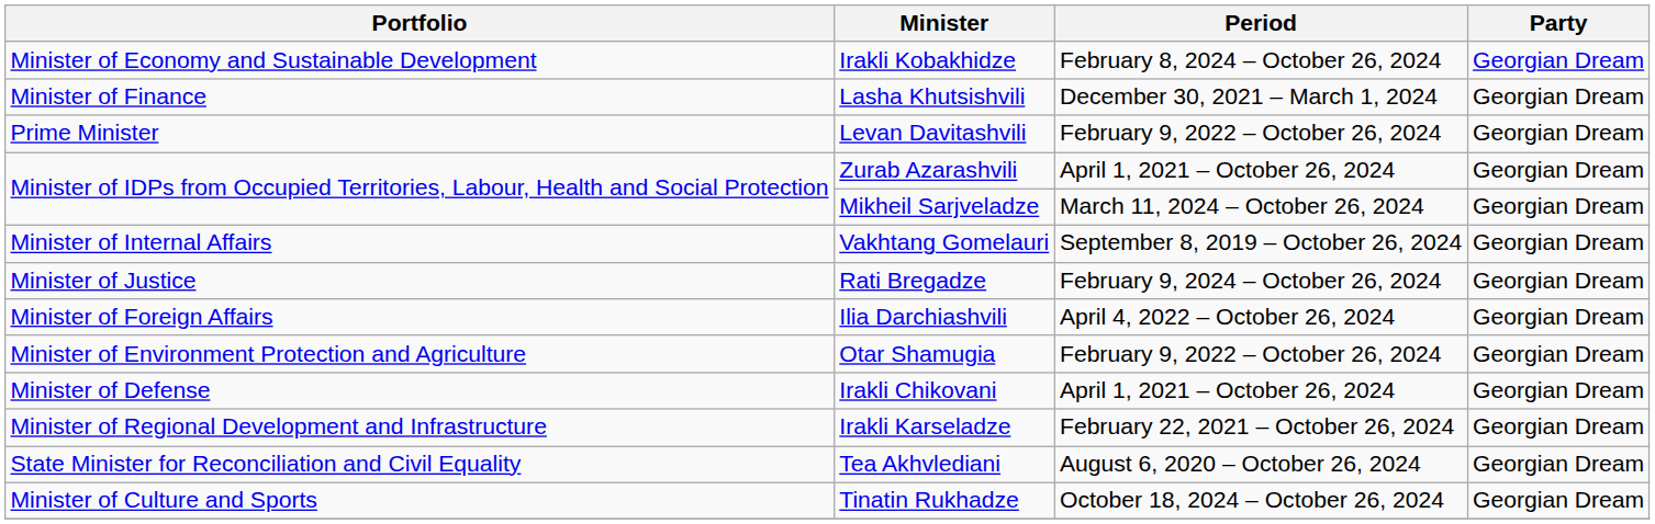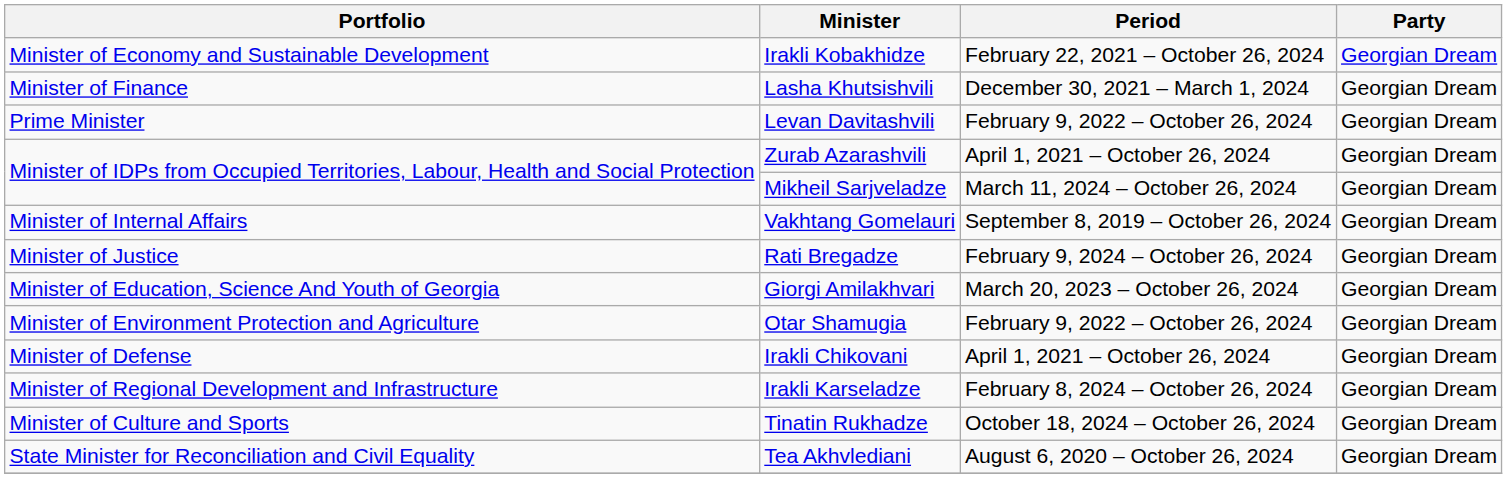 <table class=wikitable>
 <tr>
 <th>Portfolio</th>
 <th>Minister</th>
 <th>Period</th>
 <th>Party</th>
 </tr>
 <tr>
 <td><a href='#'>Minister of Economy and Sustainable Development</a></td>
 <td><a href='#'>Irakli Kobakhidze</a></td>
-<td>February 8, 2024 – October 26, 2024</td>
+<td>February 22, 2021 – October 26, 2024</td>
 <td><a href='#'>Georgian Dream</a></td>
 </tr>
 <tr>
 <td><a href='#'>Minister of Finance</a></td>
 <td><a href='#'>Lasha Khutsishvili</a></td>
 <td>December 30, 2021 – March 1, 2024</td>
 <td>Georgian Dream</td>
 </tr>
 <tr>
 <td><a href='#'>Prime Minister</a></td>
 <td><a href='#'>Levan Davitashvili</a></td>
 <td>February 9, 2022 – October 26, 2024</td>
 <td>Georgian Dream</td>
 </tr>
 <tr>
 <td rowspan="2"><a href='#'>Minister of IDPs from Occupied Territories, Labour, Health and Social Protection</a></td>
 <td><a href='#'>Zurab Azarashvili</a></td>
 <td>April 1, 2021 – October 26, 2024</td>
 <td>Georgian Dream</td>
 </tr>
 <tr>
 <td><a href='#'>Mikheil Sarjveladze</a></td>
 <td>March 11, 2024 – October 26, 2024</td>
 <td>Georgian Dream</td>
 </tr>
 <tr>
 <td><a href='#'>Minister of Internal Affairs</a></td>
 <td><a href='#'>Vakhtang Gomelauri</a></td>
 <td>September 8, 2019 – October 26, 2024</td>
 <td>Georgian Dream</td>
 </tr>
 <tr>
 <td><a href='#'>Minister of Justice</a></td>
 <td><a href='#'>Rati Bregadze</a></td>
 <td>February 9, 2024 – October 26, 2024</td>
 <td>Georgian Dream</td>
 </tr>
 <tr>
-<td><a href='#'>Minister of Foreign Affairs</a></td>
-<td><a href='#'>Ilia Darchiashvili</a></td>
-<td>April 4, 2022 – October 26, 2024</td>
+<td><a href='#'>Minister of Education, Science And Youth of Georgia</a></td>
+<td><a href='#'>Giorgi Amilakhvari</a></td>
+<td>March 20, 2023 – October 26, 2024</td>
 <td>Georgian Dream</td>
 </tr>
 <tr>
 <td><a href='#'>Minister of Environment Protection and Agriculture</a></td>
 <td><a href='#'>Otar Shamugia</a></td>
 <td>February 9, 2022 – October 26, 2024</td>
 <td>Georgian Dream</td>
 </tr>
 <tr>
 <td><a href='#'>Minister of Defense</a></td>
 <td><a href='#'>Irakli Chikovani</a></td>
 <td>April 1, 2021 – October 26, 2024</td>
 <td>Georgian Dream</td>
 </tr>
 <tr>
 <td><a href='#'>Minister of Regional Development and Infrastructure</a></td>
 <td><a href='#'>Irakli Karseladze</a></td>
-<td>February 22, 2021 – October 26, 2024</td>
+<td>February 8, 2024 – October 26, 2024</td>
+<td>Georgian Dream</td>
+</tr>
+<tr>
+<td><a href='#'>Minister of Culture and Sports</a></td>
+<td><a href='#'>Tinatin Rukhadze</a></td>
+<td>October 18, 2024 – October 26, 2024</td>
 <td>Georgian Dream</td>
 </tr>
 <tr>
 <td><a href='#'>State Minister for Reconciliation and Civil Equality</a></td>
 <td><a href='#'>Tea Akhvlediani</a></td>
 <td>August 6, 2020 – October 26, 2024</td>
 <td>Georgian Dream</td>
 </tr>
 <tr>
-<td><a href='#'>Minister of Culture and Sports</a></td>
-<td><a href='#'>Tinatin Rukhadze</a></td>
-<td>October 18, 2024 – October 26, 2024</td>
-<td>Georgian Dream</td>
-</tr>
-<tr>
 </tr>
 </table>
